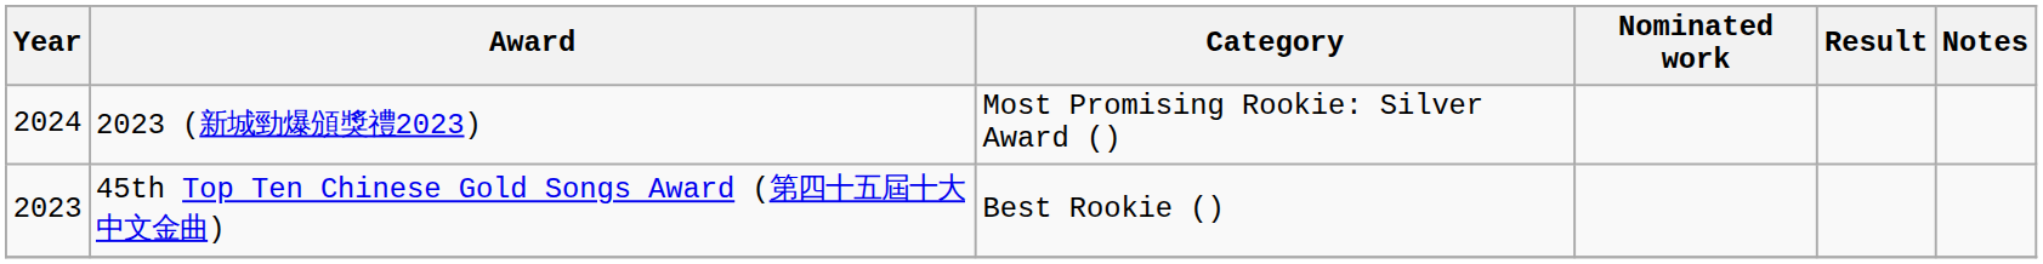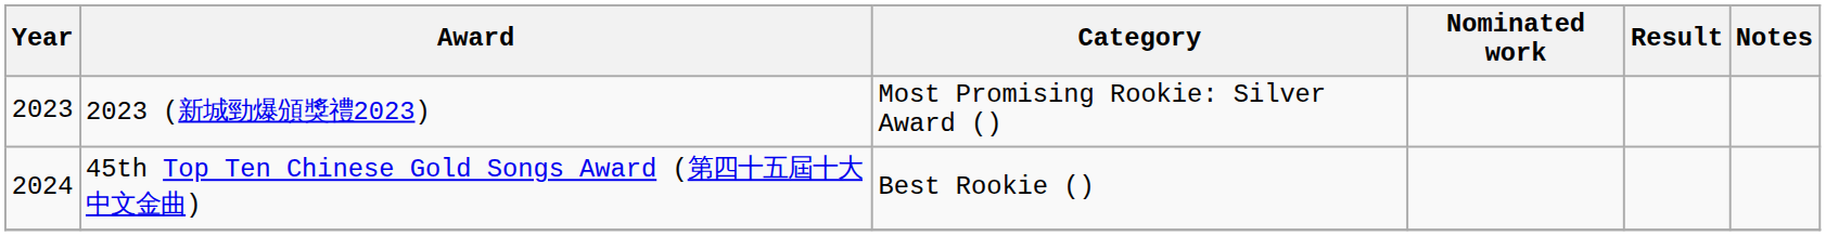 <table class="wikitable sortable" style="text-align:left; font-size:95%;">
 <tr>
 <th>Year</th>
 <th>Award</th>
 <th>Category</th>
 <th>Nominated work</th>
 <th>Result</th>
 <th>Notes</th>
 </tr>
 <tr>
-<td>2024</td>
+<td>2023</td>
 <td> 2023 (<a href='#'>新城勁爆頒獎禮2023</a>)</td>
 <td>Most Promising Rookie: Silver Award ()</td>
 <td></td>
 <td></td>
 <td></td>
 </tr>
 <tr>
-<td>2023</td>
+<td>2024</td>
 <td>45th <a href='#'>Top Ten Chinese Gold Songs Award</a> (<a href='#'>第四十五屆十大中文金曲</a>)</td>
 <td>Best Rookie ()</td>
 <td></td>
 <td></td>
 <td></td>
 </tr>
 <tr>
 </tr>
 </table>
